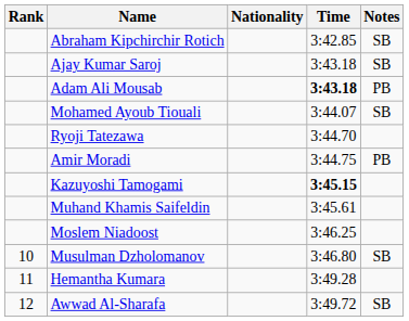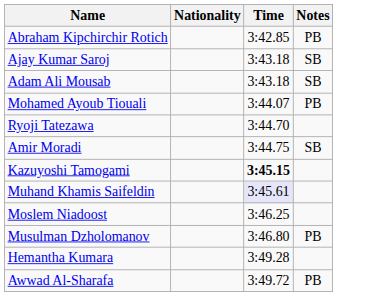 <table class="wikitable sortable" style="text-align:center">
 <tr>
-<th>Rank</th>
 <th>Name</th>
 <th>Nationality</th>
 <th>Time</th>
 <th>Notes</th>
 </tr>
 <tr>
-<td></td>
 <td align=left><a href='#'>Abraham Kipchirchir Rotich</a></td>
 <td align=left></td>
 <td>3:42.85</td>
-<td>SB</td>
+<td>PB</td>
 </tr>
 <tr>
-<td></td>
 <td align=left><a href='#'>Ajay Kumar Saroj</a></td>
 <td align=left></td>
 <td>3:43.18</td>
 <td>SB</td>
 </tr>
 <tr>
-<td></td>
 <td align=left><a href='#'>Adam Ali Mousab</a></td>
 <td align=left></td>
-<td><strong>3:43.18</strong></td>
+<td>3:43.18</td>
+<td>SB</td>
+</tr>
+<tr>
+<td align=left><a href='#'>Mohamed Ayoub Tiouali</a></td>
+<td align=left></td>
+<td>3:44.07</td>
 <td>PB</td>
 </tr>
 <tr>
-<td></td>
-<td align=left><a href='#'>Mohamed Ayoub Tiouali</a></td>
-<td align=left></td>
-<td>3:44.07</td>
-<td>SB</td>
-</tr>
-<tr>
-<td></td>
 <td align=left><a href='#'>Ryoji Tatezawa</a></td>
 <td align=left></td>
 <td>3:44.70</td>
 <td></td>
 </tr>
 <tr>
-<td></td>
 <td align=left><a href='#'>Amir Moradi</a></td>
 <td align=left></td>
 <td>3:44.75</td>
-<td>PB</td>
+<td>SB</td>
 </tr>
 <tr>
-<td></td>
 <td align=left><a href='#'>Kazuyoshi Tamogami</a></td>
 <td align=left></td>
 <td><strong>3:45.15</strong></td>
 <td></td>
 </tr>
 <tr>
-<td></td>
 <td align=left><a href='#'>Muhand Khamis Saifeldin</a></td>
 <td align=left></td>
-<td>3:45.61</td>
+<td style="background: lavender;">3:45.61</td>
 <td></td>
 </tr>
 <tr>
-<td></td>
 <td align=left><a href='#'>Moslem Niadoost</a></td>
 <td align=left></td>
 <td>3:46.25</td>
 <td></td>
 </tr>
 <tr>
-<td>10</td>
 <td align=left><a href='#'>Musulman Dzholomanov</a></td>
 <td align=left></td>
 <td>3:46.80</td>
-<td>SB</td>
+<td>PB</td>
 </tr>
 <tr>
-<td>11</td>
 <td align=left><a href='#'>Hemantha Kumara</a></td>
 <td align=left></td>
 <td>3:49.28</td>
 <td></td>
 </tr>
 <tr>
-<td>12</td>
 <td align=left><a href='#'>Awwad Al-Sharafa</a></td>
 <td align=left></td>
 <td>3:49.72</td>
-<td>SB</td>
+<td>PB</td>
 </tr>
 </table>
